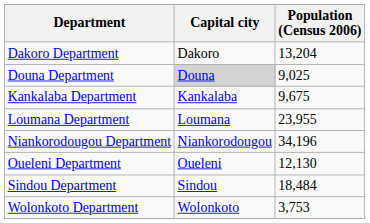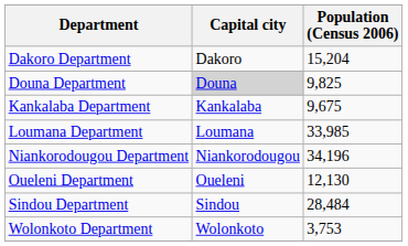 <table class="wikitable">
 <tr>
 </tr>
 <tr>
 <th>Department</th>
 <th>Capital city</th>
 <th>Population <br>(Census 2006)</th>
 </tr>
 <tr>
 <td><a href='#'>Dakoro Department</a></td>
 <td>Dakoro</td>
-<td>13,204</td>
+<td>15,204</td>
 </tr>
 <tr>
 <td><a href='#'>Douna Department</a></td>
 <td style="background: lightgrey;"><a href='#'>Douna</a></td>
-<td>9,025</td>
+<td>9,825</td>
 </tr>
 <tr>
 <td><a href='#'>Kankalaba Department</a></td>
 <td><a href='#'>Kankalaba</a></td>
 <td>9,675</td>
 </tr>
 <tr>
 <td><a href='#'>Loumana Department</a></td>
 <td><a href='#'>Loumana</a></td>
-<td>23,955</td>
+<td>33,985</td>
 </tr>
 <tr>
 <td><a href='#'>Niankorodougou Department</a></td>
 <td><a href='#'>Niankorodougou</a></td>
 <td>34,196</td>
 </tr>
 <tr>
 <td><a href='#'>Oueleni Department</a></td>
 <td><a href='#'>Oueleni</a></td>
 <td>12,130</td>
 </tr>
 <tr>
 <td><a href='#'>Sindou Department</a></td>
 <td><a href='#'>Sindou</a></td>
-<td>18,484</td>
+<td>28,484</td>
 </tr>
 <tr>
 <td><a href='#'>Wolonkoto Department</a></td>
 <td><a href='#'>Wolonkoto</a></td>
 <td>3,753</td>
 </tr>
 <tr>
 </tr>
 </table>
